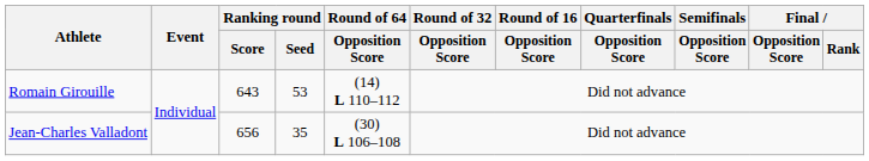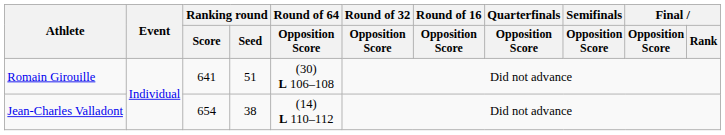 <table class="wikitable" style="font-size:90%">
 <tr>
 <th rowspan="2">Athlete</th>
 <th rowspan="2">Event</th>
 <th colspan="2">Ranking round</th>
 <th>Round of 64</th>
 <th>Round of 32</th>
 <th>Round of 16</th>
 <th>Quarterfinals</th>
 <th>Semifinals</th>
 <th colspan="2">Final / </th>
 </tr>
 <tr style="font-size:95%">
 <th>Score</th>
 <th>Seed</th>
 <th>Opposition<br>Score</th>
 <th>Opposition<br>Score</th>
 <th>Opposition<br>Score</th>
 <th>Opposition<br>Score</th>
 <th>Opposition<br>Score</th>
 <th>Opposition<br>Score</th>
 <th>Rank</th>
 </tr>
 <tr align=center>
 <td align=left><a href='#'>Romain Girouille</a></td>
 <td align=left rowspan=2><a href='#'>Individual</a></td>
-<td>643</td>
-<td>53</td>
-<td> (14)<br><strong>L</strong> 110–112</td>
+<td>641</td>
+<td>51</td>
+<td> (30)<br><strong>L</strong> 106–108</td>
 <td colspan=6>Did not advance</td>
 </tr>
 <tr align=center>
 <td align=left><a href='#'>Jean-Charles Valladont</a></td>
-<td>656</td>
-<td>35</td>
-<td> (30)<br><strong>L</strong> 106–108</td>
+<td>654</td>
+<td>38</td>
+<td> (14)<br><strong>L</strong> 110–112</td>
 <td colspan=6>Did not advance</td>
 </tr>
 </table>
